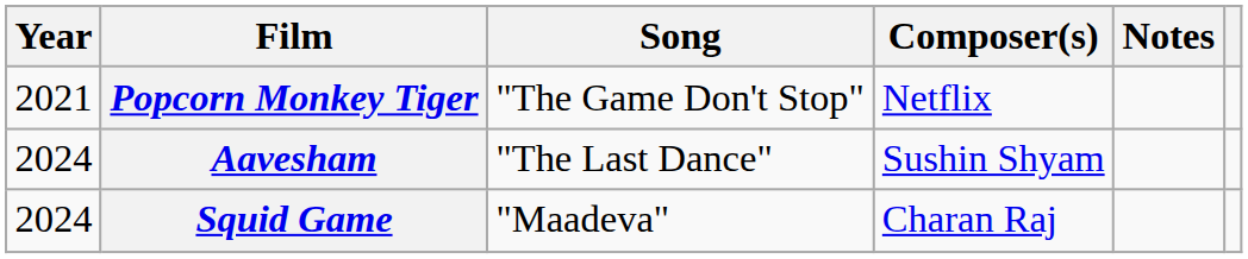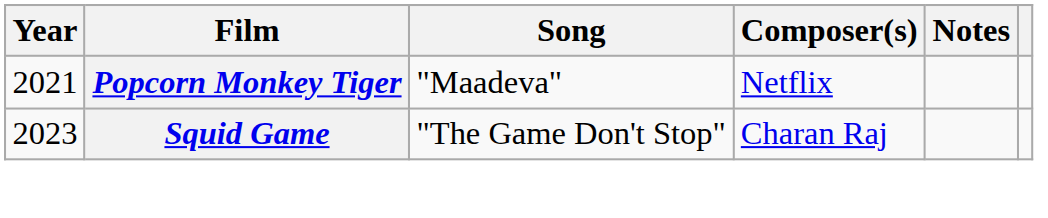 <table class="wikitable plainrowheaders sortable">
 <tr>
 <th scope="col">Year</th>
 <th scope="col">Film</th>
 <th scope="col">Song</th>
 <th scope="col">Composer(s)</th>
 <th scope="col" class="unsortable">Notes</th>
 <th scope="col" class="unsortable"></th>
 </tr>
 <tr>
 <td>2021</td>
 <th scope=row><em><a href='#'>Popcorn Monkey Tiger</a></em></th>
-<td>"The Game Don't Stop"</td>
+<td>"Maadeva"</td>
 <td><a href='#'>Netflix</a></td>
 <td></td>
 <td></td>
 </tr>
 <tr>
-<td>2024</td>
-<th scope=row><em><a href='#'>Aavesham</a></em></th>
-<td>"The Last Dance"</td>
-<td><a href='#'>Sushin Shyam</a></td>
-<td></td>
-<td></td>
-</tr>
-<tr>
-<td>2024</td>
+<td>2023</td>
 <th scope=row><em><a href='#'>Squid Game</a></em></th>
-<td>"Maadeva"</td>
+<td>"The Game Don't Stop"</td>
 <td><a href='#'>Charan Raj</a></td>
 <td></td>
 <td></td>
 </tr>
 </table>
